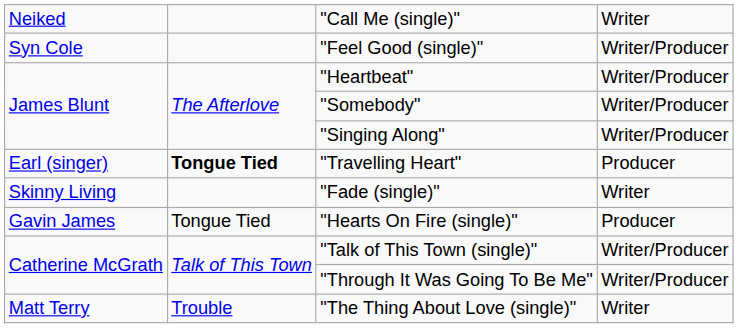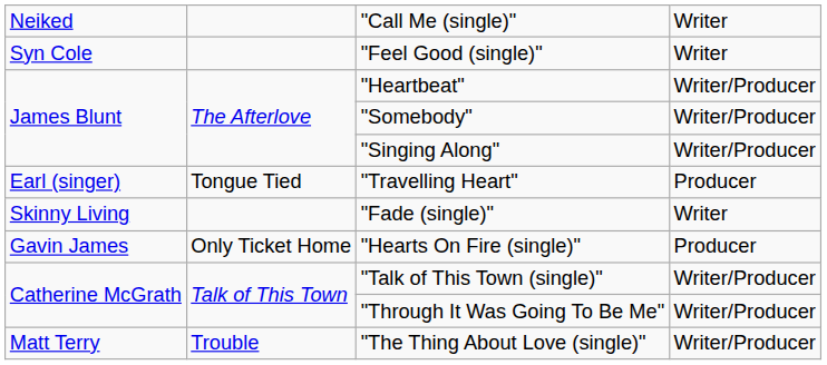 <table class="wikitable">
 <tr>
 <td><a href='#'>Neiked</a></td>
 <td></td>
 <td>"Call Me (single)"</td>
 <td>Writer</td>
 </tr>
 <tr>
 <td><a href='#'>Syn Cole</a></td>
 <td></td>
 <td>"Feel Good (single)"</td>
-<td>Writer/Producer</td>
+<td>Writer</td>
 </tr>
 <tr>
 <td rowspan="3"><a href='#'>James Blunt</a></td>
 <td rowspan="3"><em><a href='#'>The Afterlove</a></em></td>
 <td>"Heartbeat"</td>
 <td>Writer/Producer</td>
 </tr>
 <tr>
 <td>"Somebody"</td>
 <td>Writer/Producer</td>
 </tr>
 <tr>
 <td>"Singing Along"</td>
 <td>Writer/Producer</td>
 </tr>
 <tr>
 <td><a href='#'>Earl (singer)</a></td>
-<td><strong>Tongue Tied</strong></td>
+<td>Tongue Tied</td>
 <td>"Travelling Heart"</td>
 <td>Producer</td>
 </tr>
 <tr>
 <td><a href='#'>Skinny Living</a></td>
 <td></td>
 <td>"Fade (single)"</td>
 <td>Writer</td>
 </tr>
 <tr>
 <td><a href='#'>Gavin James</a></td>
-<td>Tongue Tied</td>
+<td>Only Ticket Home</td>
 <td>"Hearts On Fire (single)"</td>
 <td>Producer</td>
 </tr>
 <tr>
 <td rowspan="2"><a href='#'>Catherine McGrath</a></td>
 <td rowspan="2"><em><a href='#'>Talk of This Town</a></em></td>
 <td>"Talk of This Town (single)"</td>
 <td>Writer/Producer</td>
 </tr>
 <tr>
 <td>"Through It Was Going To Be Me"</td>
 <td>Writer/Producer</td>
 </tr>
 <tr>
 <td><a href='#'>Matt Terry</a></td>
 <td><a href='#'>Trouble</a></td>
 <td>"The Thing About Love (single)"</td>
-<td>Writer</td>
+<td>Writer/Producer</td>
 </tr>
 </table>
